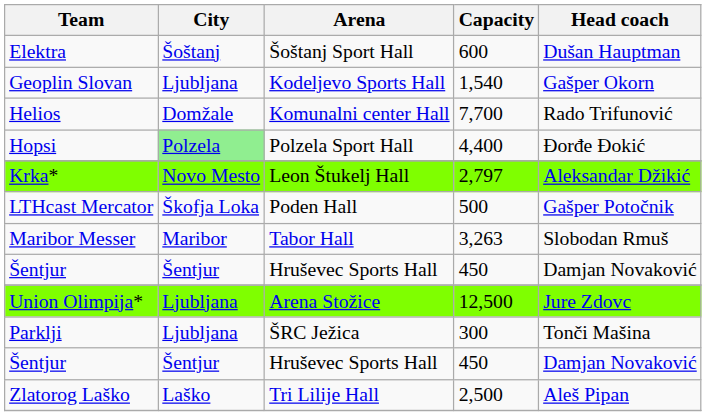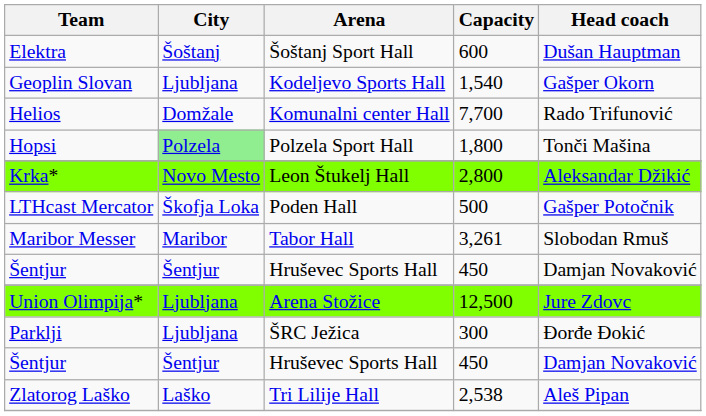 <table class="wikitable sortable">
 <tr>
 <th>Team</th>
 <th>City</th>
 <th>Arena</th>
 <th>Capacity</th>
 <th>Head coach</th>
 </tr>
 <tr>
 <td><a href='#'>Elektra</a></td>
 <td><a href='#'>Šoštanj</a></td>
 <td>Šoštanj Sport Hall</td>
 <td>600</td>
 <td><a href='#'>Dušan Hauptman</a></td>
 </tr>
 <tr>
 <td><a href='#'>Geoplin Slovan</a></td>
 <td><a href='#'>Ljubljana</a></td>
 <td><a href='#'>Kodeljevo Sports Hall</a></td>
 <td>1,540</td>
 <td><a href='#'>Gašper Okorn</a></td>
 </tr>
 <tr>
 <td><a href='#'>Helios</a></td>
 <td><a href='#'>Domžale</a></td>
 <td><a href='#'>Komunalni center Hall</a></td>
 <td>7,700</td>
 <td>Rado Trifunović</td>
 </tr>
 <tr>
 <td><a href='#'>Hopsi</a></td>
 <td style="background: lightgreen;"><a href='#'>Polzela</a></td>
 <td>Polzela Sport Hall</td>
-<td>4,400</td>
-<td>Đorđe Đokić</td>
+<td>1,800</td>
+<td>Tonči Mašina</td>
 </tr>
 <tr>
 </tr>
 <tr bgcolor="#7FFF00">
 <td><a href='#'>Krka</a>*</td>
 <td><a href='#'>Novo Mesto</a></td>
 <td>Leon Štukelj Hall</td>
-<td>2,797</td>
+<td>2,800</td>
 <td><a href='#'>Aleksandar Džikić</a></td>
 </tr>
 <tr>
 <td><a href='#'>LTHcast Mercator</a></td>
 <td><a href='#'>Škofja Loka</a></td>
 <td>Poden Hall</td>
 <td>500</td>
 <td><a href='#'>Gašper Potočnik</a></td>
 </tr>
 <tr>
 <td><a href='#'>Maribor Messer</a></td>
 <td><a href='#'>Maribor</a></td>
 <td><a href='#'>Tabor Hall</a></td>
-<td>3,263</td>
+<td>3,261</td>
 <td>Slobodan Rmuš</td>
 </tr>
 <tr>
 <td><a href='#'>Šentjur</a></td>
 <td><a href='#'>Šentjur</a></td>
 <td>Hruševec Sports Hall</td>
 <td>450</td>
 <td>Damjan Novaković</td>
 </tr>
 <tr>
 </tr>
 <tr bgcolor="#7FFF00">
 <td><a href='#'>Union Olimpija</a>*</td>
 <td><a href='#'>Ljubljana</a></td>
 <td><a href='#'>Arena Stožice</a></td>
 <td>12,500</td>
 <td><a href='#'>Jure Zdovc</a></td>
 </tr>
 <tr>
 <td><a href='#'>Parklji</a></td>
 <td><a href='#'>Ljubljana</a></td>
 <td>ŠRC Ježica</td>
 <td>300</td>
-<td>Tonči Mašina</td>
+<td>Đorđe Đokić</td>
 </tr>
 <tr>
 <td><a href='#'>Šentjur</a></td>
 <td><a href='#'>Šentjur</a></td>
 <td>Hruševec Sports Hall</td>
 <td>450</td>
 <td><a href='#'>Damjan Novaković</a></td>
 </tr>
 <tr>
 <td><a href='#'>Zlatorog Laško</a></td>
 <td><a href='#'>Laško</a></td>
 <td><a href='#'>Tri Lilije Hall</a></td>
-<td>2,500</td>
+<td>2,538</td>
 <td><a href='#'>Aleš Pipan</a></td>
 </tr>
 <tr>
 </tr>
 </table>
